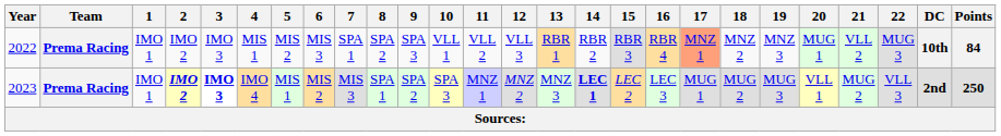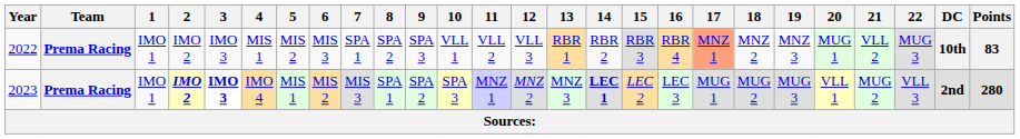 <table class="wikitable" style="text-align:center; font-size:85%;">
 <tr>
 <th>Year</th>
 <th>Team</th>
 <th>1</th>
 <th>2</th>
 <th>3</th>
 <th>4</th>
 <th>5</th>
 <th>6</th>
 <th>7</th>
 <th>8</th>
 <th>9</th>
 <th>10</th>
 <th>11</th>
 <th>12</th>
 <th>13</th>
 <th>14</th>
 <th>15</th>
 <th>16</th>
 <th>17</th>
 <th>18</th>
 <th>19</th>
 <th>20</th>
 <th>21</th>
 <th>22</th>
 <th>DC</th>
 <th>Points</th>
 </tr>
 <tr>
 <td><a href='#'>2022</a></td>
 <th nowrap><a href='#'>Prema Racing</a></th>
 <td><a href='#'>IMO<br>1</a></td>
 <td><a href='#'>IMO<br>2</a></td>
 <td><a href='#'>IMO<br>3</a></td>
 <td><a href='#'>MIS<br>1</a></td>
 <td><a href='#'>MIS<br>2</a></td>
 <td><a href='#'>MIS<br>3</a></td>
 <td><a href='#'>SPA<br>1</a></td>
 <td><a href='#'>SPA<br>2</a></td>
 <td><a href='#'>SPA<br>3</a></td>
 <td><a href='#'>VLL<br>1</a></td>
 <td><a href='#'>VLL<br>2</a></td>
 <td><a href='#'>VLL<br>3</a></td>
 <td style="background:#FFDF9F;"><a href='#'>RBR<br>1</a><br></td>
 <td><a href='#'>RBR<br>2</a></td>
 <td style="background:#DFDFDF;"><a href='#'>RBR<br>3</a><br></td>
 <td style="background:#FFDF9F;"><a href='#'>RBR<br>4</a><br></td>
 <td style="background: lightsalmon;"><a href='#'>MNZ<br>1</a></td>
 <td><a href='#'>MNZ<br>2</a></td>
 <td><a href='#'>MNZ<br>3</a></td>
 <td style="background:#DFFFDF;"><a href='#'>MUG<br>1</a><br></td>
 <td style="background:#DFFFDF;"><a href='#'>VLL<br>2</a><br></td>
 <td style="background:#DFDFDF;"><a href='#'>MUG<br>3</a><br></td>
 <th>10th</th>
-<th>84</th>
+<th>83</th>
 </tr>
 <tr>
 <td><a href='#'>2023</a></td>
 <th nowrap><a href='#'>Prema Racing</a></th>
 <td><a href='#'>IMO<br>1</a></td>
 <td style="background:#FFFFBF;"><strong><em><a href='#'>IMO<br>2</a></em></strong><br></td>
 <td style="background:#FFFFFF;"><strong><a href='#'>IMO<br>3</a></strong><br></td>
 <td style="background:#FFDF9F;"><a href='#'>IMO<br>4</a><br></td>
 <td style="background:#DFFFDF;"><a href='#'>MIS<br>1</a> <br></td>
 <td style="background:#FFDF9F;"><a href='#'>MIS<br>2</a><br></td>
 <td style="background:#DFDFDF;"><a href='#'>MIS<br>3</a><br></td>
 <td style="background:#DFFFDF;"><a href='#'>SPA<br>1</a><br> </td>
 <td style="background:#DFFFDF;"><a href='#'>SPA<br>2</a><br></td>
 <td style="background:#FFFFBF;"><a href='#'>SPA<br>3</a><br></td>
 <td style="background:#CFCFFF;"><a href='#'>MNZ<br>1</a><br></td>
 <td style="background:#DFDFDF;"><em><a href='#'>MNZ<br>2</a></em><br></td>
 <td style="background:#DFFFDF;"><a href='#'>MNZ<br>3</a><br></td>
 <td style="background:#DFDFDF;"><strong><a href='#'>LEC<br>1</a></strong><br></td>
 <td style="background:#FFDF9F;"><em><a href='#'>LEC<br>2</a></em><br></td>
 <td style="background:#DFFFDF;"><a href='#'>LEC<br>3</a><br></td>
 <td style="background:#DFDFDF;"><a href='#'>MUG<br>1</a><br></td>
 <td style="background:#DFDFDF;"><a href='#'>MUG<br>2</a><br></td>
 <td style="background:#DFDFDF;"><a href='#'>MUG<br>3</a><br></td>
 <td style="background:#FFFFBF;"><a href='#'>VLL<br>1</a><br></td>
 <td style="background:#DFFFDF;"><a href='#'>MUG<br>2</a><br></td>
 <td style="background:#DFDFDF;"><a href='#'>VLL<br>3</a><br></td>
 <th style="background:#DFDFDF;">2nd</th>
-<th style="background:#DFDFDF;">250</th>
+<th style="background:#DFDFDF;">280</th>
 </tr>
 <tr>
 <th colspan="26">Sources:</th>
 </tr>
 </table>
